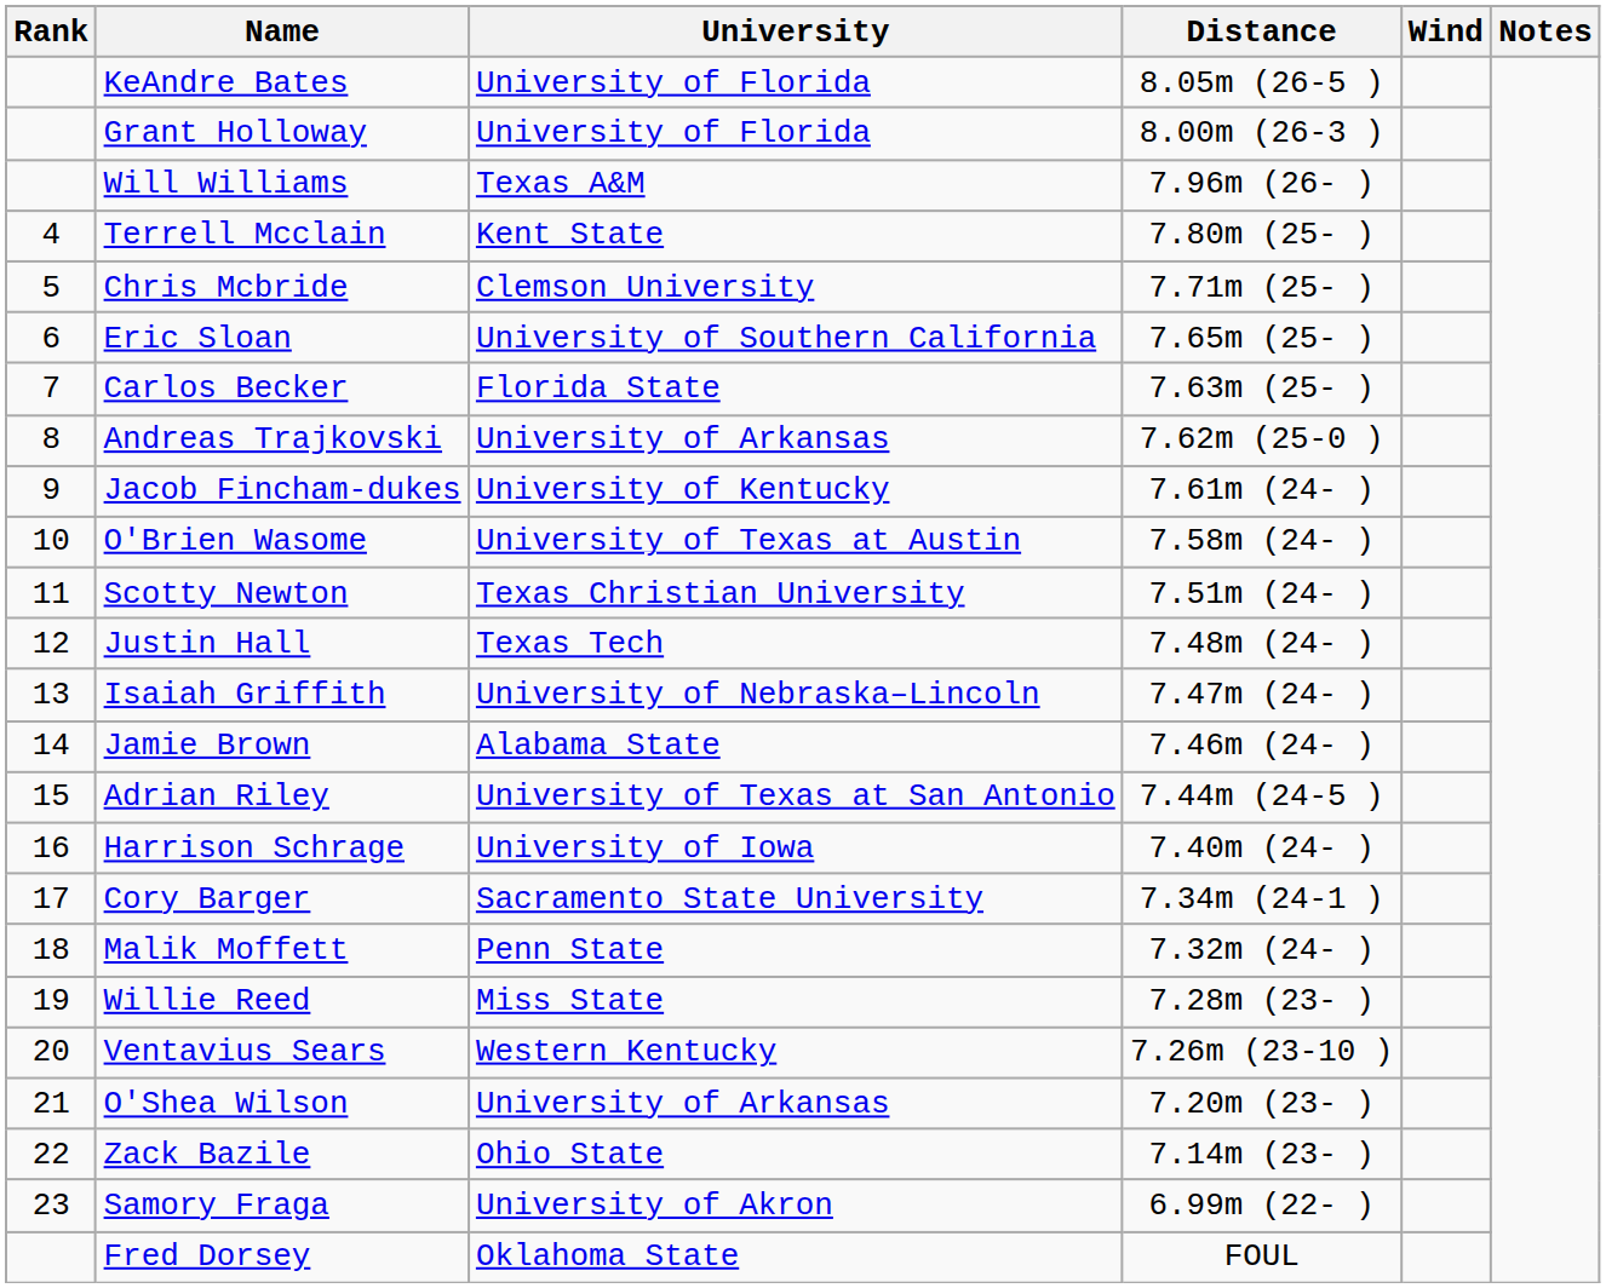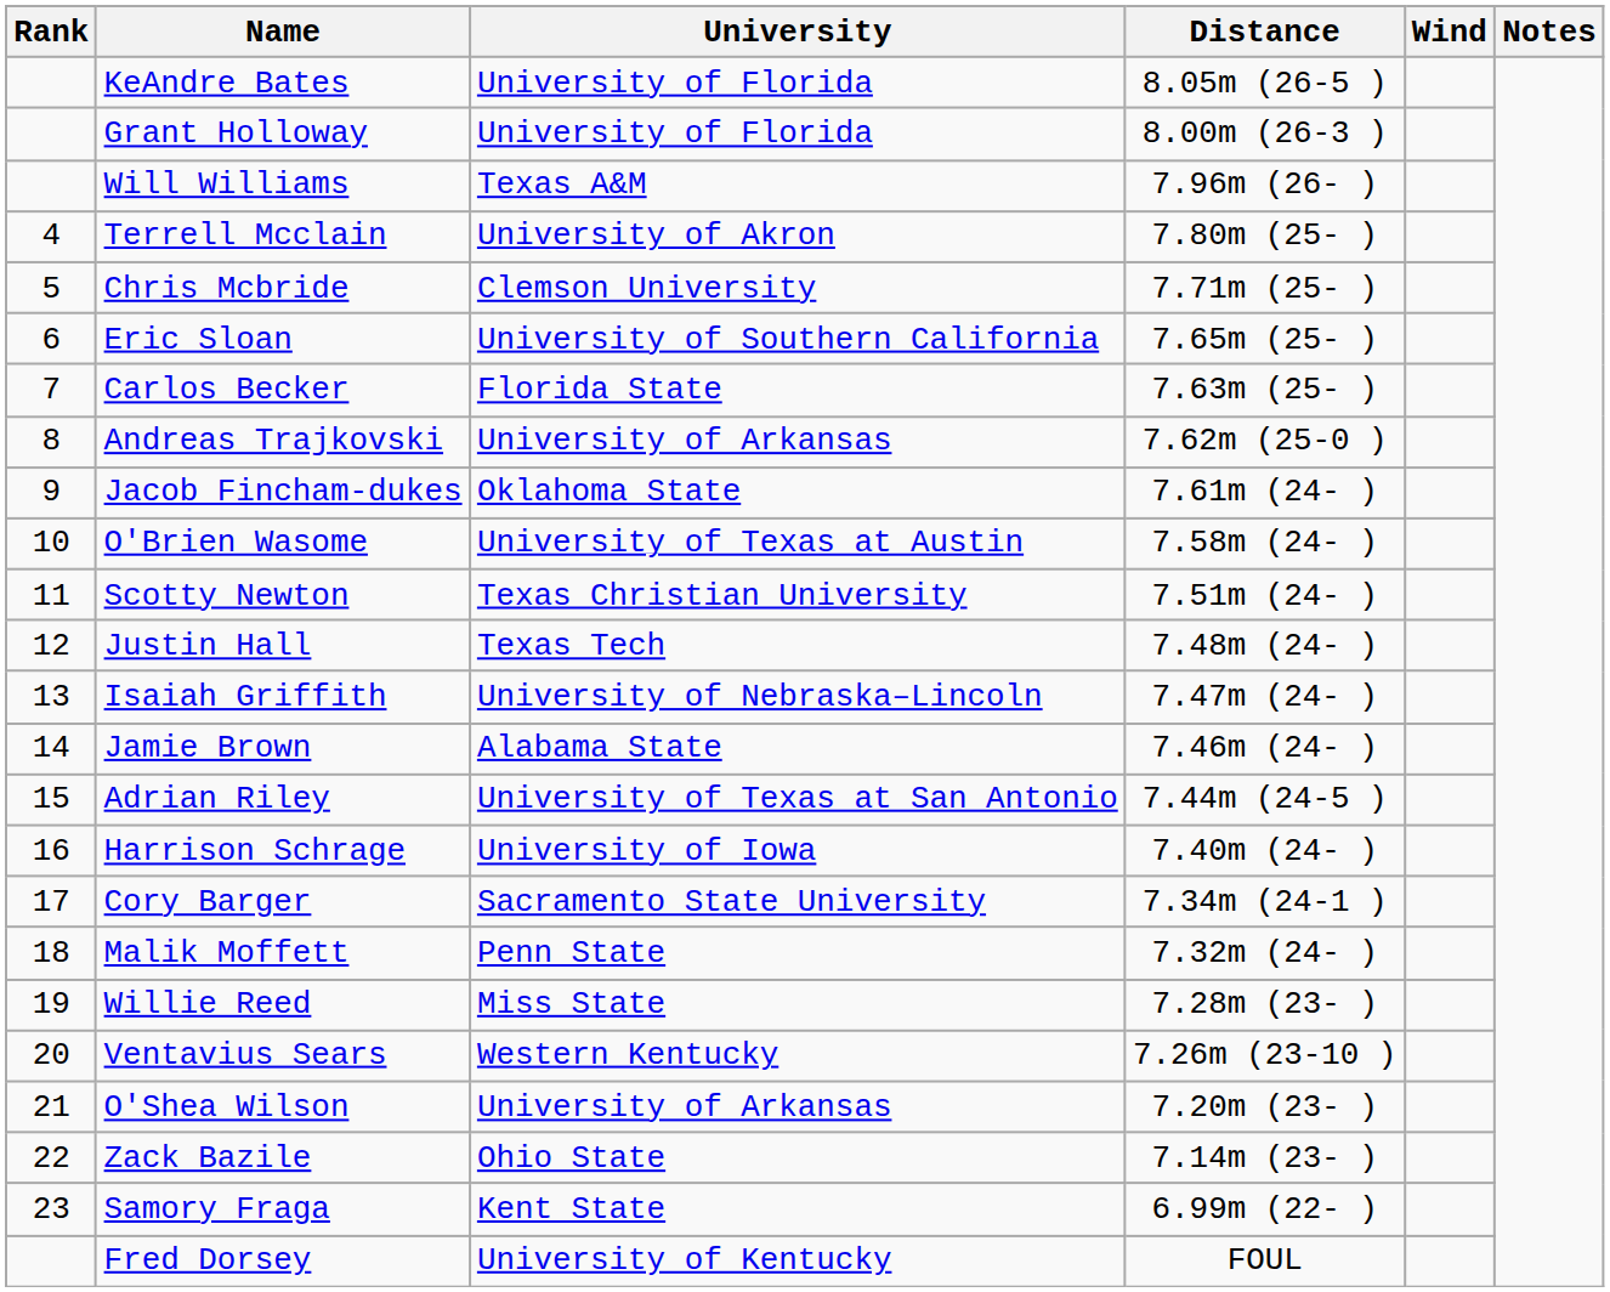 <table class="wikitable sortable" style="text-align:center">
 <tr>
 <th>Rank</th>
 <th>Name</th>
 <th>University</th>
 <th>Distance</th>
 <th>Wind</th>
 <th>Notes</th>
 </tr>
 <tr>
 <td></td>
 <td align=left><a href='#'>KeAndre Bates</a></td>
 <td align=left><a href='#'>University of Florida</a></td>
 <td>8.05m (26-5 )</td>
 <td></td>
 </tr>
 <tr>
 <td></td>
 <td align=left><a href='#'>Grant Holloway</a></td>
 <td align=left><a href='#'>University of Florida</a></td>
 <td>8.00m (26-3 )</td>
 <td></td>
 </tr>
 <tr>
 <td></td>
 <td align=left><a href='#'>Will Williams</a></td>
 <td align=left><a href='#'>Texas A&M</a></td>
 <td>7.96m (26- )</td>
 <td></td>
 </tr>
 <tr>
 <td>4</td>
 <td align=left><a href='#'>Terrell Mcclain</a></td>
-<td align=left><a href='#'>Kent State</a></td>
+<td align=left><a href='#'>University of Akron</a></td>
 <td>7.80m (25- )</td>
 <td></td>
 </tr>
 <tr>
 <td>5</td>
 <td align=left><a href='#'>Chris Mcbride</a></td>
 <td align=left><a href='#'>Clemson University</a></td>
 <td>7.71m (25- )</td>
 <td></td>
 </tr>
 <tr>
 <td>6</td>
 <td align=left><a href='#'>Eric Sloan</a></td>
 <td align=left><a href='#'>University of Southern California</a></td>
 <td>7.65m (25- )</td>
 <td></td>
 </tr>
 <tr>
 <td>7</td>
 <td align=left><a href='#'>Carlos Becker</a></td>
 <td align=left><a href='#'>Florida State</a></td>
 <td>7.63m (25- )</td>
 <td></td>
 </tr>
 <tr>
 <td>8</td>
 <td align=left><a href='#'>Andreas Trajkovski</a></td>
 <td align=left><a href='#'>University of Arkansas</a></td>
 <td>7.62m (25-0 )</td>
 <td></td>
 </tr>
 <tr>
 <td>9</td>
 <td align=left><a href='#'>Jacob Fincham-dukes</a></td>
-<td align=left><a href='#'>University of Kentucky</a></td>
+<td align=left><a href='#'>Oklahoma State</a></td>
 <td>7.61m (24- )</td>
 <td></td>
 </tr>
 <tr>
 <td>10</td>
 <td align=left><a href='#'>O'Brien Wasome</a></td>
 <td align=left><a href='#'>University of Texas at Austin</a></td>
 <td>7.58m (24- )</td>
 <td></td>
 </tr>
 <tr>
 <td>11</td>
 <td align=left><a href='#'>Scotty Newton</a></td>
 <td align=left><a href='#'>Texas Christian University</a></td>
 <td>7.51m (24- )</td>
 <td></td>
 </tr>
 <tr>
 <td>12</td>
 <td align=left><a href='#'>Justin Hall</a></td>
 <td align=left><a href='#'>Texas Tech</a></td>
 <td>7.48m (24- )</td>
 <td></td>
 </tr>
 <tr>
 <td>13</td>
 <td align=left><a href='#'>Isaiah Griffith</a></td>
 <td align=left><a href='#'>University of Nebraska–Lincoln</a></td>
 <td>7.47m (24- )</td>
 <td></td>
 </tr>
 <tr>
 <td>14</td>
 <td align=left><a href='#'>Jamie Brown</a></td>
 <td align=left><a href='#'>Alabama State</a></td>
 <td>7.46m (24- )</td>
 <td></td>
 </tr>
 <tr>
 <td>15</td>
 <td align=left><a href='#'>Adrian Riley</a></td>
 <td align=left><a href='#'>University of Texas at San Antonio</a></td>
 <td>7.44m (24-5 )</td>
 <td></td>
 </tr>
 <tr>
 <td>16</td>
 <td align=left><a href='#'>Harrison Schrage</a></td>
 <td align=left><a href='#'>University of Iowa</a></td>
 <td>7.40m (24- )</td>
 <td></td>
 </tr>
 <tr>
 <td>17</td>
 <td align=left><a href='#'>Cory Barger</a></td>
 <td align=left><a href='#'>Sacramento State University</a></td>
 <td>7.34m (24-1 )</td>
 <td></td>
 </tr>
 <tr>
 <td>18</td>
 <td align=left><a href='#'>Malik Moffett</a></td>
 <td align=left><a href='#'>Penn State</a></td>
 <td>7.32m (24- )</td>
 <td></td>
 </tr>
 <tr>
 <td>19</td>
 <td align=left><a href='#'>Willie Reed</a></td>
 <td align=left><a href='#'>Miss State</a></td>
 <td>7.28m (23- )</td>
 <td></td>
 </tr>
 <tr>
 <td>20</td>
 <td align=left><a href='#'>Ventavius Sears</a></td>
 <td align=left><a href='#'>Western Kentucky</a></td>
 <td>7.26m (23-10 )</td>
 <td></td>
 </tr>
 <tr>
 <td>21</td>
 <td align=left><a href='#'>O'Shea Wilson</a></td>
 <td align=left><a href='#'>University of Arkansas</a></td>
 <td>7.20m (23- )</td>
 <td></td>
 </tr>
 <tr>
 <td>22</td>
 <td align=left><a href='#'>Zack Bazile</a></td>
 <td align=left><a href='#'>Ohio State</a></td>
 <td>7.14m (23- )</td>
 <td></td>
 </tr>
 <tr>
 <td>23</td>
 <td align=left><a href='#'>Samory Fraga</a></td>
-<td align=left><a href='#'>University of Akron</a></td>
+<td align=left><a href='#'>Kent State</a></td>
 <td>6.99m (22- )</td>
 <td></td>
 </tr>
 <tr>
 <td></td>
 <td align=left><a href='#'>Fred Dorsey</a></td>
-<td align=left><a href='#'>Oklahoma State</a></td>
+<td align=left><a href='#'>University of Kentucky</a></td>
 <td>FOUL</td>
 <td></td>
 </tr>
 </table>
